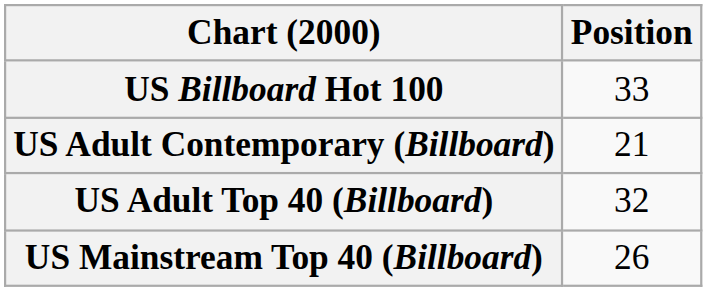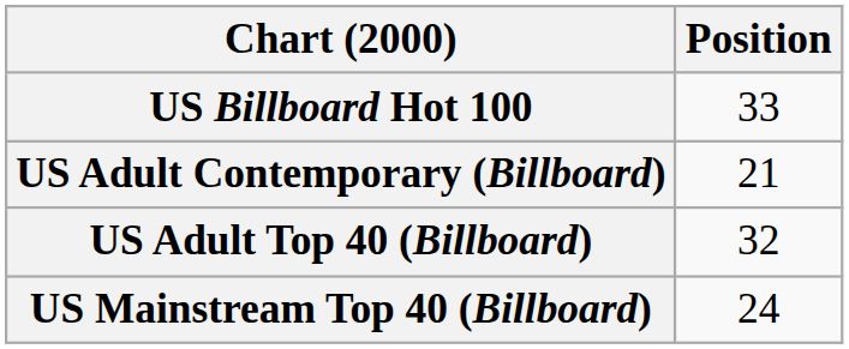 <table class="wikitable sortable plainrowheaders" style="text-align:center">
 <tr>
 <th scope="col">Chart (2000)</th>
 <th scope="col">Position</th>
 </tr>
 <tr>
 <th scope="row">US <em>Billboard</em> Hot 100</th>
 <td>33</td>
 </tr>
 <tr>
 <th scope="row">US Adult Contemporary (<em>Billboard</em>)</th>
 <td>21</td>
 </tr>
 <tr>
 <th scope="row">US Adult Top 40 (<em>Billboard</em>)</th>
 <td>32</td>
 </tr>
 <tr>
 <th scope="row">US Mainstream Top 40 (<em>Billboard</em>)</th>
-<td>26</td>
+<td>24</td>
 </tr>
 </table>
